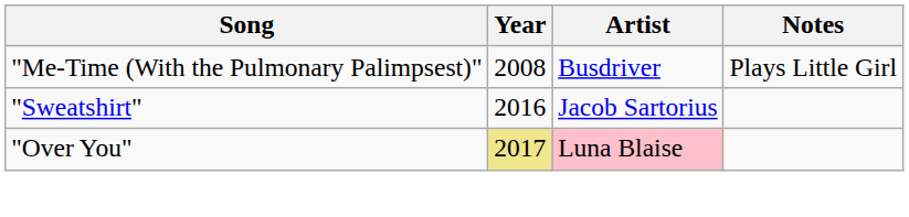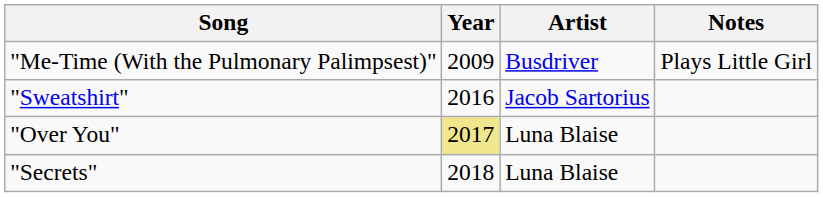 <table class="wikitable sortable">
 <tr>
 <th>Song</th>
 <th>Year</th>
 <th>Artist</th>
 <th class="unsortable">Notes</th>
 </tr>
 <tr>
 <td>"Me-Time (With the Pulmonary Palimpsest)"</td>
-<td>2008</td>
+<td>2009</td>
 <td><a href='#'>Busdriver</a></td>
 <td>Plays Little Girl</td>
 </tr>
 <tr>
 <td>"<a href='#'>Sweatshirt</a>"</td>
 <td>2016</td>
 <td><a href='#'>Jacob Sartorius</a></td>
 <td></td>
 </tr>
 <tr>
 <td>"Over You"</td>
 <td style="background: khaki;">2017</td>
-<td style="background: pink;">Luna Blaise</td>
+<td>Luna Blaise</td>
+<td></td>
+</tr>
+<tr>
+<td>"Secrets"</td>
+<td>2018</td>
+<td>Luna Blaise</td>
 <td></td>
 </tr>
 </table>
